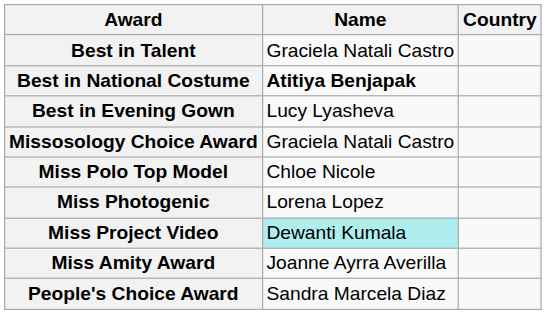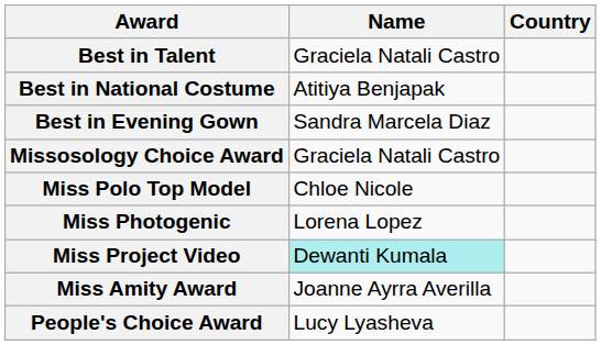 <table class="wikitable">
 <tr>
 <th>Award</th>
 <th>Name</th>
 <th>Country</th>
 </tr>
 <tr>
 <th>Best in Talent</th>
 <td>Graciela Natali Castro</td>
 <td></td>
 </tr>
 <tr>
 <th>Best in National Costume</th>
-<td><strong>Atitiya Benjapak</strong></td>
+<td>Atitiya Benjapak</td>
 <td></td>
 </tr>
 <tr>
 <th>Best in Evening Gown</th>
-<td>Lucy Lyasheva</td>
+<td>Sandra Marcela Diaz</td>
 <td></td>
 </tr>
 <tr>
 <th>Missosology Choice Award</th>
 <td>Graciela Natali Castro</td>
 <td></td>
 </tr>
 <tr>
 <th>Miss Polo Top Model</th>
 <td>Chloe Nicole</td>
 <td></td>
 </tr>
 <tr>
 <th>Miss Photogenic</th>
 <td>Lorena Lopez</td>
 <td></td>
 </tr>
 <tr>
 <th>Miss Project Video</th>
 <td style="background: paleturquoise;">Dewanti Kumala</td>
 <td></td>
 </tr>
 <tr>
 <th>Miss Amity Award</th>
 <td>Joanne Ayrra Averilla</td>
 <td></td>
 </tr>
 <tr>
 <th>People's Choice Award</th>
-<td>Sandra Marcela Diaz</td>
+<td>Lucy Lyasheva</td>
 <td></td>
 </tr>
 </table>
